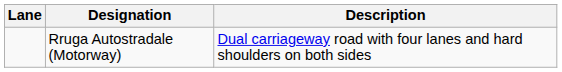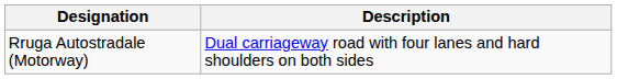 <table class="wikitable">
 <tr>
-<th>Lane</th>
 <th>Designation</th>
 <th>Description</th>
 </tr>
 <tr>
-<td></td>
 <td>Rruga Autostradale (Motorway)</td>
 <td><a href='#'>Dual carriageway</a> road with four lanes and hard shoulders on both sides</td>
 </tr>
 </table>
